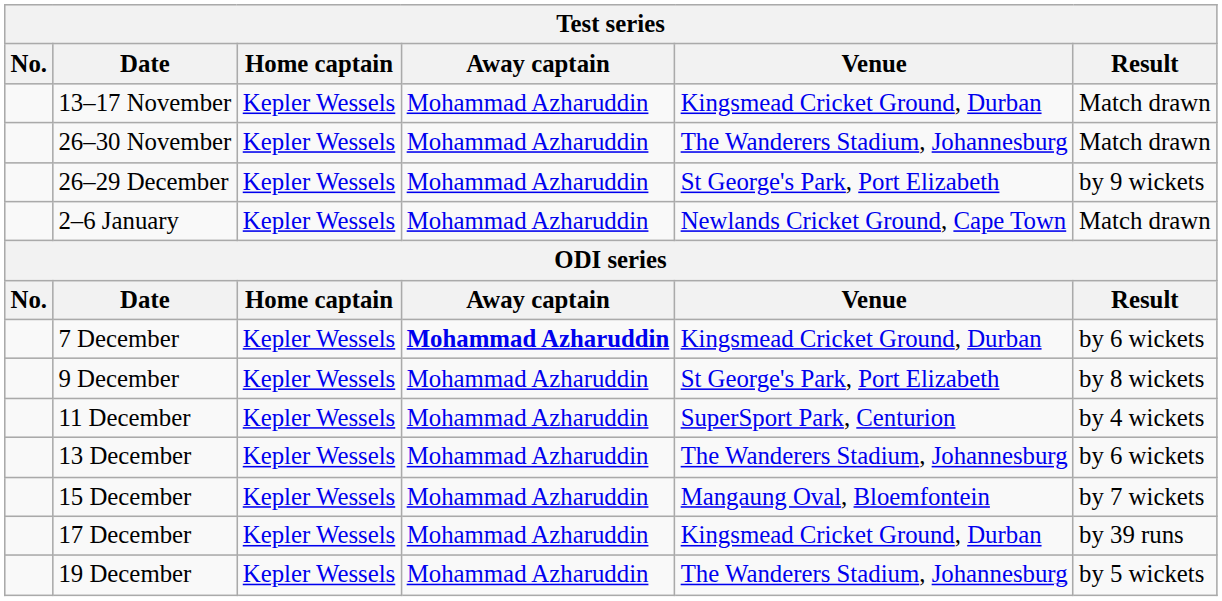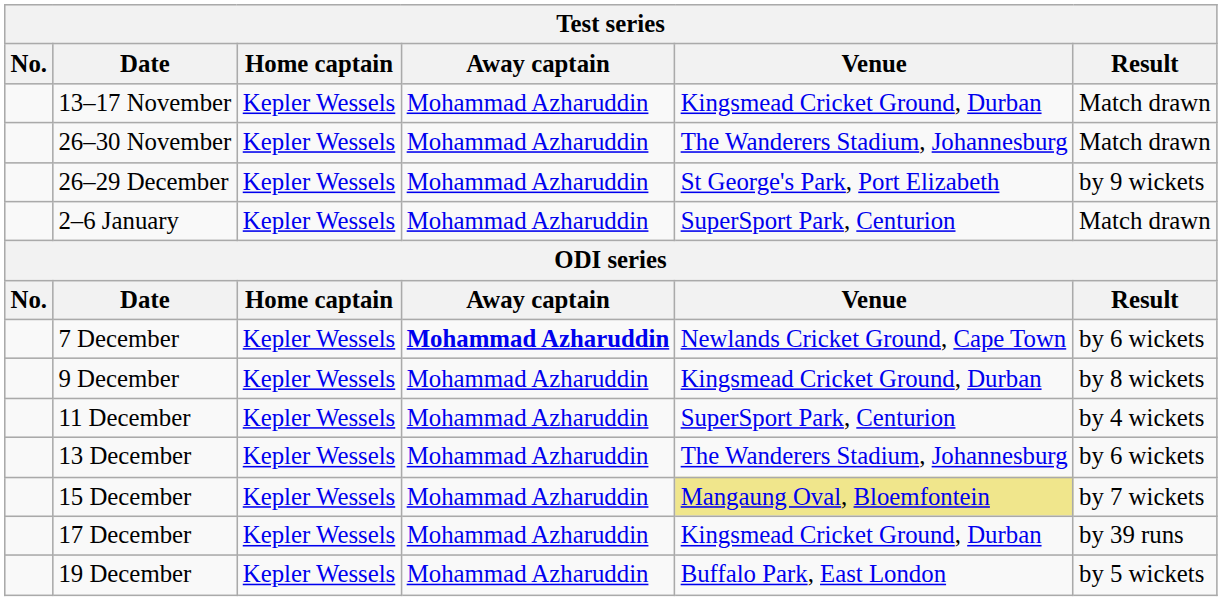 <table class="wikitable">
 <tr>
 <th colspan="9">Test series</th>
 </tr>
 <tr>
 <th>No.</th>
 <th>Date</th>
 <th>Home captain</th>
 <th>Away captain</th>
 <th>Venue</th>
 <th>Result</th>
 </tr>
 <tr>
 <td></td>
 <td>13–17 November</td>
 <td><a href='#'>Kepler Wessels</a></td>
 <td><a href='#'>Mohammad Azharuddin</a></td>
 <td><a href='#'>Kingsmead Cricket Ground</a>, <a href='#'>Durban</a></td>
 <td>Match drawn</td>
 </tr>
 <tr>
 <td></td>
 <td>26–30 November</td>
 <td><a href='#'>Kepler Wessels</a></td>
 <td><a href='#'>Mohammad Azharuddin</a></td>
 <td><a href='#'>The Wanderers Stadium</a>, <a href='#'>Johannesburg</a></td>
 <td>Match drawn</td>
 </tr>
 <tr>
 <td></td>
 <td>26–29 December</td>
 <td><a href='#'>Kepler Wessels</a></td>
 <td><a href='#'>Mohammad Azharuddin</a></td>
 <td><a href='#'>St George's Park</a>, <a href='#'>Port Elizabeth</a></td>
 <td> by 9 wickets</td>
 </tr>
 <tr>
 <td></td>
 <td>2–6 January</td>
 <td><a href='#'>Kepler Wessels</a></td>
 <td><a href='#'>Mohammad Azharuddin</a></td>
-<td><a href='#'>Newlands Cricket Ground</a>, <a href='#'>Cape Town</a></td>
+<td><a href='#'>SuperSport Park</a>, <a href='#'>Centurion</a></td>
 <td>Match drawn</td>
 </tr>
 <tr>
 <th colspan="9">ODI series</th>
 </tr>
 <tr>
 <th>No.</th>
 <th>Date</th>
 <th>Home captain</th>
 <th>Away captain</th>
 <th>Venue</th>
 <th>Result</th>
 </tr>
 <tr>
 <td></td>
 <td>7 December</td>
 <td><a href='#'>Kepler Wessels</a></td>
 <td><strong><a href='#'>Mohammad Azharuddin</a></strong></td>
-<td><a href='#'>Kingsmead Cricket Ground</a>, <a href='#'>Durban</a></td>
+<td><a href='#'>Newlands Cricket Ground</a>, <a href='#'>Cape Town</a></td>
 <td> by 6 wickets</td>
 </tr>
 <tr>
 <td></td>
 <td>9 December</td>
 <td><a href='#'>Kepler Wessels</a></td>
 <td><a href='#'>Mohammad Azharuddin</a></td>
-<td><a href='#'>St George's Park</a>, <a href='#'>Port Elizabeth</a></td>
+<td><a href='#'>Kingsmead Cricket Ground</a>, <a href='#'>Durban</a></td>
 <td> by 8 wickets</td>
 </tr>
 <tr>
 <td></td>
 <td>11 December</td>
 <td><a href='#'>Kepler Wessels</a></td>
 <td><a href='#'>Mohammad Azharuddin</a></td>
 <td><a href='#'>SuperSport Park</a>, <a href='#'>Centurion</a></td>
 <td> by 4 wickets</td>
 </tr>
 <tr>
 <td></td>
 <td>13 December</td>
 <td><a href='#'>Kepler Wessels</a></td>
 <td><a href='#'>Mohammad Azharuddin</a></td>
 <td><a href='#'>The Wanderers Stadium</a>, <a href='#'>Johannesburg</a></td>
 <td> by 6 wickets</td>
 </tr>
 <tr>
 <td></td>
 <td>15 December</td>
 <td><a href='#'>Kepler Wessels</a></td>
 <td><a href='#'>Mohammad Azharuddin</a></td>
-<td><a href='#'>Mangaung Oval</a>, <a href='#'>Bloemfontein</a></td>
+<td style="background: khaki;"><a href='#'>Mangaung Oval</a>, <a href='#'>Bloemfontein</a></td>
 <td> by 7 wickets</td>
 </tr>
 <tr>
 <td></td>
 <td>17 December</td>
 <td><a href='#'>Kepler Wessels</a></td>
 <td><a href='#'>Mohammad Azharuddin</a></td>
 <td><a href='#'>Kingsmead Cricket Ground</a>, <a href='#'>Durban</a></td>
 <td> by 39 runs</td>
 </tr>
 <tr>
 <td></td>
 <td>19 December</td>
 <td><a href='#'>Kepler Wessels</a></td>
 <td><a href='#'>Mohammad Azharuddin</a></td>
-<td><a href='#'>The Wanderers Stadium</a>, <a href='#'>Johannesburg</a></td>
+<td><a href='#'>Buffalo Park</a>, <a href='#'>East London</a></td>
 <td> by 5 wickets</td>
 </tr>
 </table>
